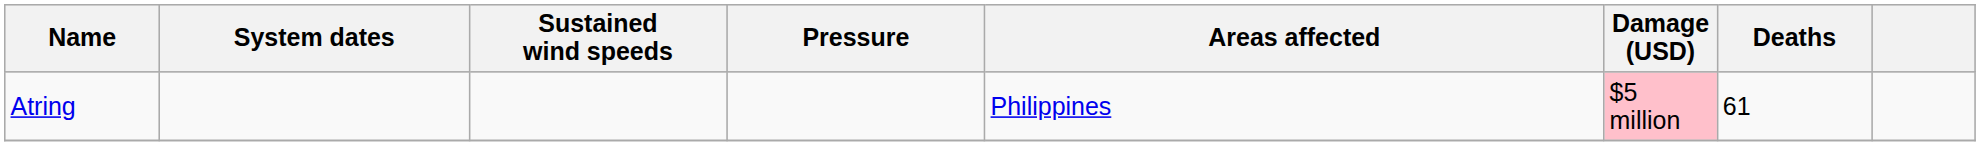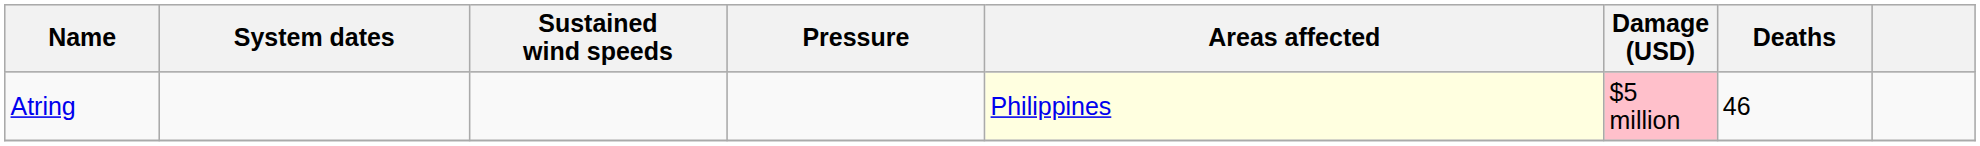 <table class="wikitable sortable" width="100%">
 <tr>
 <th scope="col" width="7.5%">Name</th>
 <th scope="col" width="15%">System dates</th>
 <th scope="col" width="12.5%">Sustained<br>wind speeds</th>
 <th scope="col" width="12.5%">Pressure</th>
 <th scope="col" width="30%" class="unsortable">Areas affected</th>
 <th scope="col" width="5%">Damage<br>(USD)</th>
 <th scope="col" width="7.5%">Deaths</th>
 <th scope="col" width="5%" class="unsortable"></th>
 </tr>
 <tr>
 <td><a href='#'>Atring</a></td>
 <td></td>
 <td></td>
 <td></td>
-<td><a href='#'>Philippines</a></td>
+<td style="background: lightyellow;"><a href='#'>Philippines</a></td>
 <td style="background: pink;">$5 million</td>
-<td>61</td>
+<td>46</td>
 <td></td>
 </tr>
 <tr>
 </tr>
 </table>
